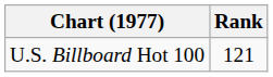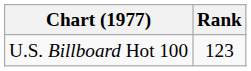 <table class="wikitable">
 <tr>
 <th align="left">Chart (1977)</th>
 <th style="text-align:center;">Rank</th>
 </tr>
 <tr>
 <td>U.S. <em>Billboard</em> Hot 100</td>
-<td style="text-align:center;">121</td>
+<td style="text-align:center;">123</td>
 </tr>
 </table>
